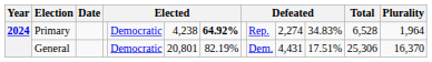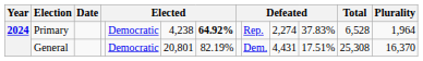 <table class="wikitable">
 <tr>
 <th>Year</th>
 <th>Election</th>
 <th>Date</th>
 <th colspan="4">Elected</th>
 <th colspan="4">Defeated</th>
 <th>Total</th>
 <th>Plurality</th>
 </tr>
 <tr>
 <th rowspan="2" valign="top"><a href='#'>2024</a></th>
 <td valign="top">Primary</td>
 <td valign="top"></td>
 <td valign="top"></td>
 <td valign="top" ><a href='#'>Democratic</a></td>
 <td align="right" valign="top">4,238</td>
 <td align="right" valign="top"><strong>64.92%</strong></td>
 <td valign="top"></td>
 <td valign="top" ><a href='#'>Rep.</a></td>
 <td align="right" valign="top">2,274</td>
-<td align="right" valign="top">34.83%</td>
+<td align="right" valign="top">37.83%</td>
 <td align="right" valign="top">6,528</td>
 <td align="right" valign="top">1,964</td>
 </tr>
 <tr>
 <td valign="top">General</td>
 <td valign="top"></td>
 <td valign="top"></td>
 <td valign="top" ><a href='#'>Democratic</a></td>
 <td align="right" valign="top">20,801</td>
 <td align="right" valign="top">82.19%</td>
 <td valign="top"></td>
 <td valign="top" ><a href='#'>Dem.</a></td>
 <td align="right" valign="top">4,431</td>
 <td align="right" valign="top">17.51%</td>
-<td align="right" valign="top">25,306</td>
+<td align="right" valign="top">25,308</td>
 <td align="right" valign="top">16,370</td>
 </tr>
 </table>
